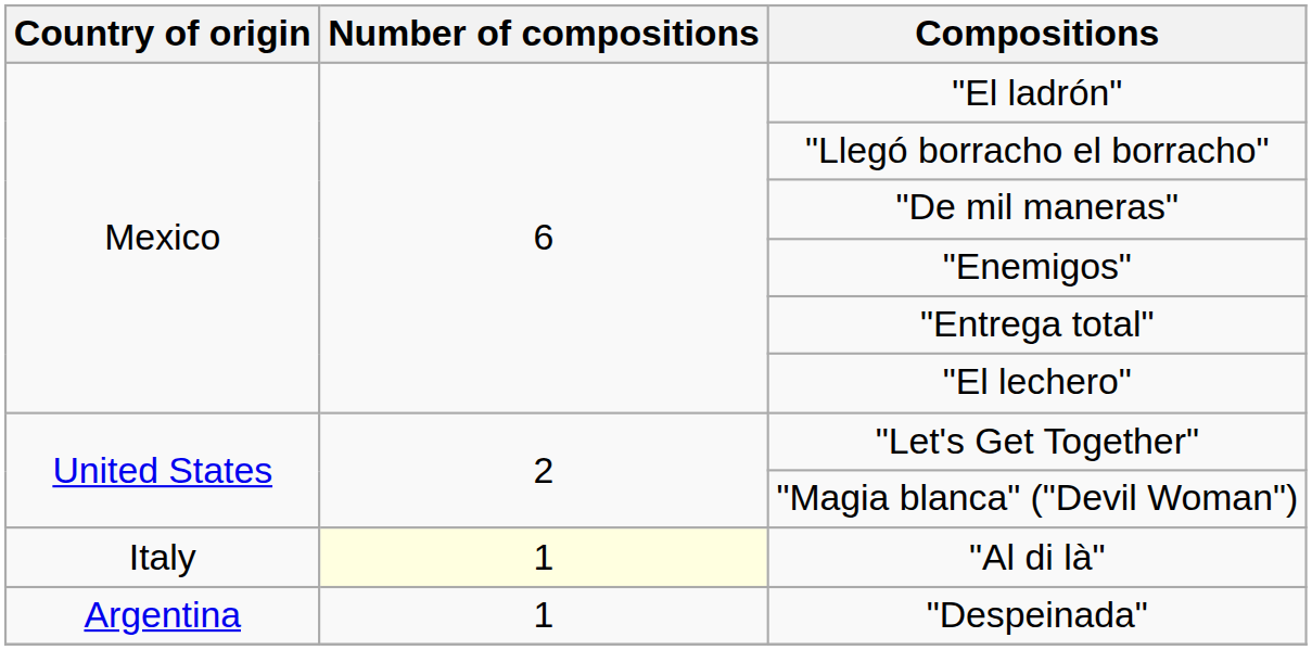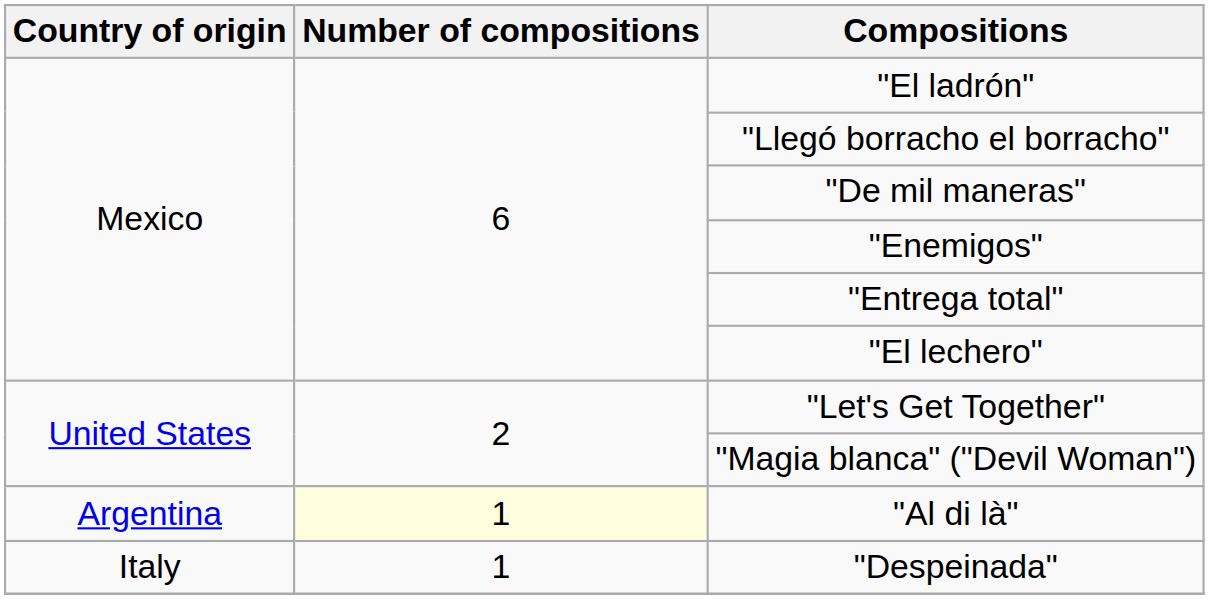 <table class="wikitable">
 <tr>
 <th>Country of origin</th>
 <th>Number of compositions</th>
 <th>Compositions</th>
 </tr>
 <tr>
 <td align="center" rowspan="6">Mexico</td>
 <td align="center" rowspan="6">6</td>
 <td align="center">"El ladrón"</td>
 </tr>
 <tr>
 <td align="center">"Llegó borracho el borracho"</td>
 </tr>
 <tr>
 <td align="center">"De mil maneras"</td>
 </tr>
 <tr>
 <td align="center">"Enemigos"</td>
 </tr>
 <tr>
 <td align="center">"Entrega total"</td>
 </tr>
 <tr>
 <td align="center">"El lechero"</td>
 </tr>
 <tr>
 <td align="center" rowspan="2"><a href='#'>United States</a></td>
 <td align="center" rowspan="2">2</td>
 <td align="center">"Let's Get Together"</td>
 </tr>
 <tr>
 <td align="center">"Magia blanca" ("Devil Woman")</td>
 </tr>
 <tr>
-<td align="center">Italy</td>
+<td align="center"><a href='#'>Argentina</a></td>
 <td align="center" style="background: lightyellow;">1</td>
 <td align="center">"Al di là"</td>
 </tr>
 <tr>
-<td align="center"><a href='#'>Argentina</a></td>
+<td align="center">Italy</td>
 <td align="center">1</td>
 <td align="center">"Despeinada"</td>
 </tr>
 <tr>
 </tr>
 </table>
